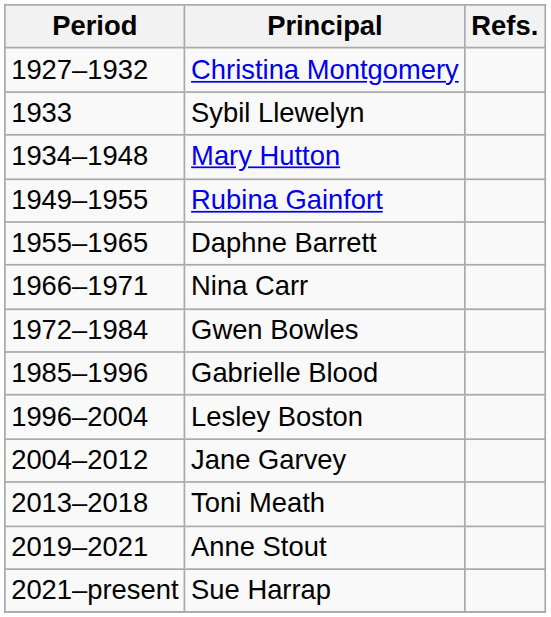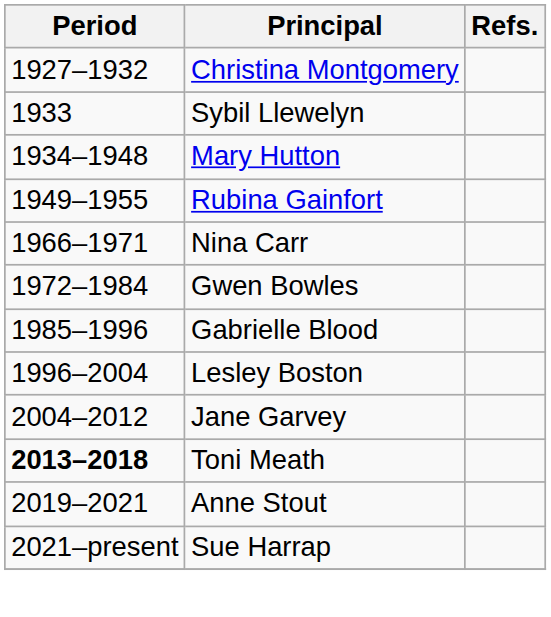 <table class="wikitable">
 <tr>
 <th>Period</th>
 <th>Principal</th>
 <th>Refs.</th>
 </tr>
 <tr>
 <td>1927–1932</td>
 <td><a href='#'>Christina Montgomery</a></td>
 <td></td>
 </tr>
 <tr>
 <td>1933</td>
 <td>Sybil Llewelyn</td>
 <td></td>
 </tr>
 <tr>
 <td>1934–1948</td>
 <td><a href='#'>Mary Hutton</a></td>
 <td></td>
 </tr>
 <tr>
 <td>1949–1955</td>
 <td><a href='#'>Rubina Gainfort</a></td>
-<td></td>
-</tr>
-<tr>
-<td>1955–1965</td>
-<td>Daphne Barrett</td>
 <td></td>
 </tr>
 <tr>
 <td>1966–1971</td>
 <td>Nina Carr</td>
 <td></td>
 </tr>
 <tr>
 <td>1972–1984</td>
 <td>Gwen Bowles</td>
 <td></td>
 </tr>
 <tr>
 <td>1985–1996</td>
 <td>Gabrielle Blood</td>
 <td></td>
 </tr>
 <tr>
 <td>1996–2004</td>
 <td>Lesley Boston</td>
 <td></td>
 </tr>
 <tr>
 <td>2004–2012</td>
 <td>Jane Garvey</td>
 <td></td>
 </tr>
 <tr>
-<td>2013–2018</td>
+<td><strong>2013–2018</strong></td>
 <td>Toni Meath</td>
 <td></td>
 </tr>
 <tr>
 <td>2019–2021</td>
 <td>Anne Stout</td>
 <td></td>
 </tr>
 <tr>
 <td>2021–present</td>
 <td>Sue Harrap</td>
 <td></td>
 </tr>
 <tr>
 </tr>
 </table>
